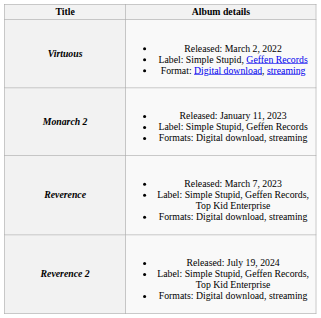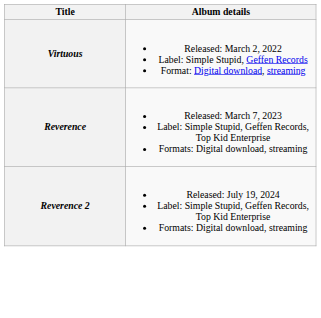 <table class="wikitable plainrowheaders" style="text-align:center;">
 <tr>
 <th scope="col" style="width:12em;">Title</th>
 <th scope="col" style="width:19em;">Album details</th>
 </tr>
 <tr>
 <th scope="row"><em>Virtuous</em></th>
 <td><br><ul><li>Released: March 2, 2022</li><li>Label: Simple Stupid, <a href='#'>Geffen Records</a></li><li>Format: <a href='#'>Digital download</a>, <a href='#'>streaming</a></li></ul></td>
 </tr>
 <tr>
-<th scope="row"><em>Monarch 2</em></th>
-<td><br><ul><li>Released: January 11, 2023</li><li>Label: Simple Stupid, Geffen Records</li><li>Formats: Digital download, streaming</li></ul></td>
-</tr>
-<tr>
 <th scope="row"><em>Reverence</em></th>
 <td><br><ul><li>Released: March 7, 2023</li><li>Label: Simple Stupid, Geffen Records, Top Kid Enterprise</li><li>Formats: Digital download, streaming</li></ul></td>
 </tr>
 <tr>
 <th scope="row"><em>Reverence 2</em></th>
 <td><br><ul><li>Released: July 19, 2024</li><li>Label: Simple Stupid, Geffen Records, Top Kid Enterprise</li><li>Formats: Digital download, streaming</li></ul></td>
 </tr>
 </table>
